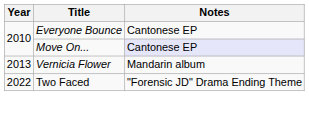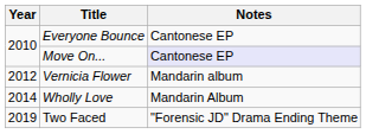 <table class="wikitable sortable">
 <tr>
 <th>Year</th>
 <th>Title</th>
 <th class="unsortable">Notes</th>
 </tr>
 <tr>
 <td rowspan=2>2010</td>
 <td><em>Everyone Bounce</em></td>
 <td>Cantonese EP</td>
 </tr>
 <tr>
 <td><em>Move On...</em></td>
 <td style="background: lavender;">Cantonese EP</td>
 </tr>
 <tr>
-<td>2013</td>
+<td>2012</td>
 <td><em>Vernicia Flower</em></td>
 <td>Mandarin album</td>
 </tr>
 <tr>
-<td>2022</td>
+<td>2014</td>
+<td><em>Wholly Love</em></td>
+<td>Mandarin Album</td>
+</tr>
+<tr>
+<td>2019</td>
 <td>Two Faced</td>
 <td>"Forensic JD" Drama Ending Theme</td>
 </tr>
 </table>
